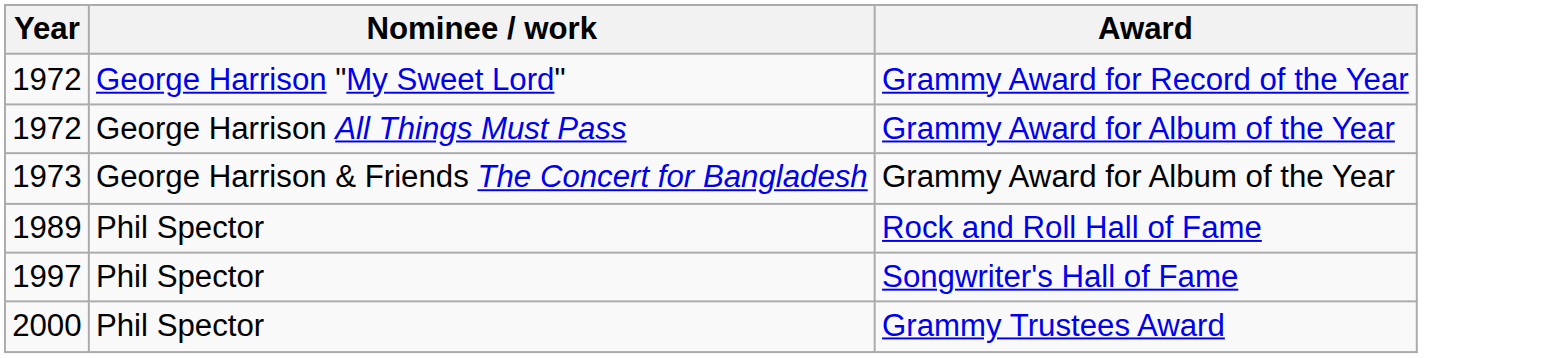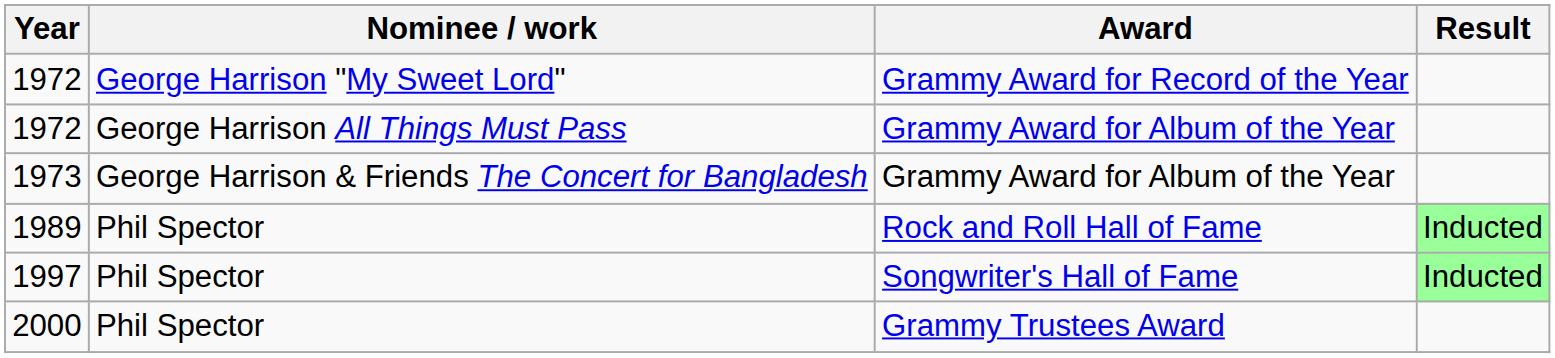 <table class=" wikitable plainrowheaders " style="table-layout: fixed; margin-right: 0; ">
 <tr>
 <th scope="col">Year</th>
 <th scope="col">Nominee / work</th>
 <th scope="col">Award</th>
+<th scope="col">Result</th>
 </tr>
 <tr>
 <td>1972</td>
 <td><a href='#'>George Harrison</a> "<a href='#'>My Sweet Lord</a>"</td>
 <td><a href='#'>Grammy Award for Record of the Year</a></td>
+<td></td>
 </tr>
 <tr>
 <td>1972</td>
 <td>George Harrison <em><a href='#'>All Things Must Pass</a></em></td>
 <td><a href='#'>Grammy Award for Album of the Year</a></td>
+<td></td>
 </tr>
 <tr>
 <td>1973</td>
 <td>George Harrison & Friends <em><a href='#'>The Concert for Bangladesh</a></em></td>
 <td>Grammy Award for Album of the Year</td>
+<td></td>
 </tr>
 <tr>
 <td>1989</td>
 <td>Phil Spector</td>
 <td><a href='#'>Rock and Roll Hall of Fame</a></td>
+<td style="background: #99FF99; color: black; vertical-align: middle; text-align: center; " class="yes table-yes2">Inducted</td>
 </tr>
 <tr>
 <td>1997</td>
 <td>Phil Spector</td>
 <td><a href='#'>Songwriter's Hall of Fame</a></td>
+<td style="background: #99FF99; color: black; vertical-align: middle; text-align: center; " class="yes table-yes2">Inducted</td>
 </tr>
 <tr>
 <td>2000</td>
 <td>Phil Spector</td>
 <td><a href='#'>Grammy Trustees Award</a></td>
+<td></td>
 </tr>
 </table>
